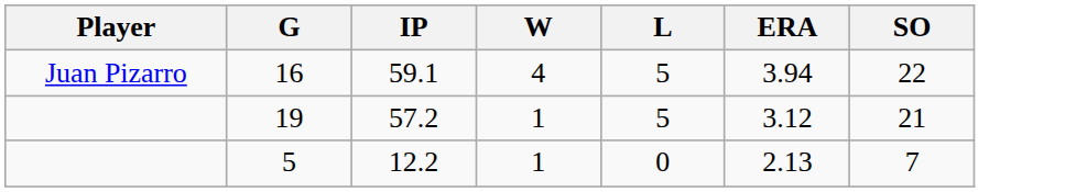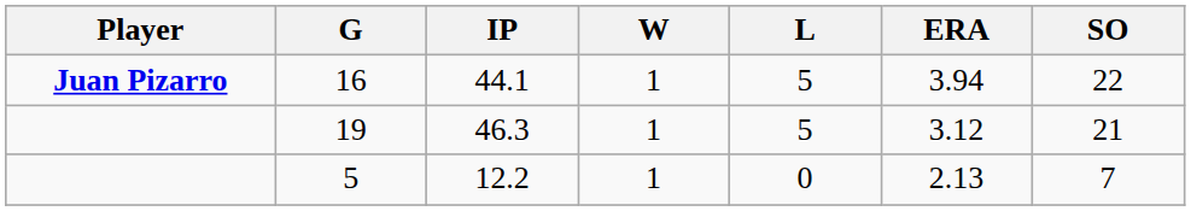 <table class="wikitable sortable">
 <tr>
 <th bgcolor="#DDDDFF" width="16%">Player</th>
 <th bgcolor="#DDDDFF" width="9%">G</th>
 <th bgcolor="#DDDDFF" width="9%">IP</th>
 <th bgcolor="#DDDDFF" width="9%">W</th>
 <th bgcolor="#DDDDFF" width="9%">L</th>
 <th bgcolor="#DDDDFF" width="9%">ERA</th>
 <th bgcolor="#DDDDFF" width="9%">SO</th>
 </tr>
 <tr align="center">
-<td><a href='#'>Juan Pizarro</a></td>
+<td><strong><a href='#'>Juan Pizarro</a></strong></td>
 <td>16</td>
-<td>59.1</td>
-<td>4</td>
+<td>44.1</td>
+<td>1</td>
 <td>5</td>
 <td>3.94</td>
 <td>22</td>
 </tr>
 <tr align="center">
 <td></td>
 <td>19</td>
-<td>57.2</td>
+<td>46.3</td>
 <td>1</td>
 <td>5</td>
 <td>3.12</td>
 <td>21</td>
 </tr>
 <tr align="center">
 <td></td>
 <td>5</td>
 <td>12.2</td>
 <td>1</td>
 <td>0</td>
 <td>2.13</td>
 <td>7</td>
 </tr>
 </table>
